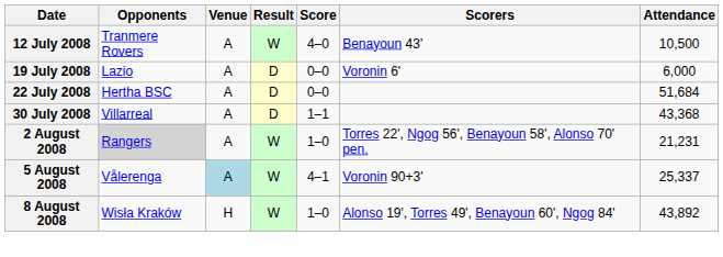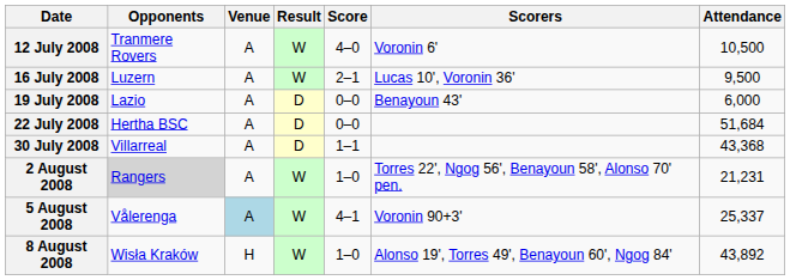 <table class="sortable wikitable plainrowheaders" style="text-align:center">
 <tr>
 <th scope="col">Date</th>
 <th scope="col">Opponents</th>
 <th scope="col">Venue</th>
 <th scope="col">Result</th>
 <th scope="col">Score</th>
 <th scope="col">Scorers</th>
 <th scope="col">Attendance</th>
 </tr>
 <tr>
 <th scope="row">12 July 2008</th>
 <td align="left"><a href='#'>Tranmere Rovers</a></td>
 <td>A</td>
 <td style="background:#cfc">W</td>
 <td>4–0</td>
-<td align="left"><a href='#'>Benayoun</a> 43'</td>
+<td align="left"><a href='#'>Voronin</a> 6'</td>
 <td>10,500</td>
+</tr>
+<tr>
+<th scope="row">16 July 2008</th>
+<td align="left"><a href='#'>Luzern</a></td>
+<td>A</td>
+<td style="background:#cfc">W</td>
+<td>2–1</td>
+<td align="left"><a href='#'>Lucas</a> 10', <a href='#'>Voronin</a> 36'</td>
+<td>9,500</td>
 </tr>
 <tr>
 <th scope="row">19 July 2008</th>
 <td align="left"><a href='#'>Lazio</a></td>
 <td>A</td>
 <td style="background:#ffc">D</td>
 <td>0–0</td>
-<td align="left"><a href='#'>Voronin</a> 6'</td>
+<td align="left"><a href='#'>Benayoun</a> 43'</td>
 <td>6,000</td>
 </tr>
 <tr>
 <th scope="row">22 July 2008</th>
 <td align="left"><a href='#'>Hertha BSC</a></td>
 <td>A</td>
 <td style="background:#ffc">D</td>
 <td>0–0</td>
 <td align="left"></td>
 <td>51,684</td>
 </tr>
 <tr>
 <th scope="row">30 July 2008</th>
 <td align="left"><a href='#'>Villarreal</a></td>
 <td>A</td>
 <td style="background:#ffc">D</td>
 <td>1–1</td>
 <td align="left"></td>
 <td>43,368</td>
 </tr>
 <tr>
 <th scope="row">2 August 2008</th>
 <td align="left" style="background: lightgrey;"><a href='#'>Rangers</a></td>
 <td>A</td>
 <td style="background:#cfc">W</td>
 <td>1–0</td>
 <td align="left"><a href='#'>Torres</a> 22', <a href='#'>Ngog</a> 56', <a href='#'>Benayoun</a> 58', <a href='#'>Alonso</a> 70' <a href='#'>pen.</a></td>
 <td>21,231</td>
 </tr>
 <tr>
 <th scope="row">5 August 2008</th>
 <td align="left"><a href='#'>Vålerenga</a></td>
 <td style="background: lightblue;">A</td>
 <td style="background:#cfc">W</td>
 <td>4–1</td>
 <td align="left"><a href='#'>Voronin</a> 90+3'</td>
 <td>25,337</td>
 </tr>
 <tr>
 <th scope="row">8 August 2008</th>
 <td align="left"><a href='#'>Wisła Kraków</a></td>
 <td>H</td>
 <td style="background:#cfc">W</td>
 <td>1–0</td>
 <td align="left"><a href='#'>Alonso</a> 19', <a href='#'>Torres</a> 49', <a href='#'>Benayoun</a> 60', <a href='#'>Ngog</a> 84'</td>
 <td>43,892</td>
 </tr>
 </table>
